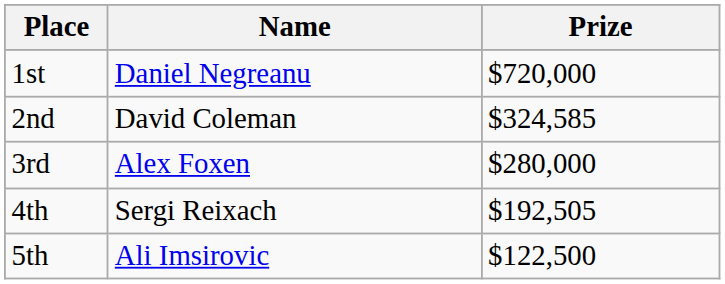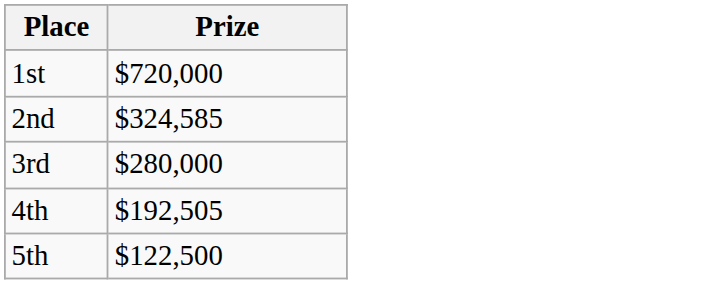 <table class="wikitable">
 <tr>
 <th width="50">Place</th>
-<th width="200">Name</th>
 <th width="125">Prize</th>
 </tr>
 <tr>
 <td>1st</td>
-<td> <a href='#'>Daniel Negreanu</a></td>
 <td>$720,000</td>
 </tr>
 <tr>
 <td>2nd</td>
-<td> David Coleman</td>
 <td>$324,585</td>
 </tr>
 <tr>
 <td>3rd</td>
-<td> <a href='#'>Alex Foxen</a></td>
 <td>$280,000</td>
 </tr>
 <tr>
 <td>4th</td>
-<td> Sergi Reixach</td>
 <td>$192,505</td>
 </tr>
 <tr>
 <td>5th</td>
-<td> <a href='#'>Ali Imsirovic</a></td>
 <td>$122,500</td>
 </tr>
 </table>
